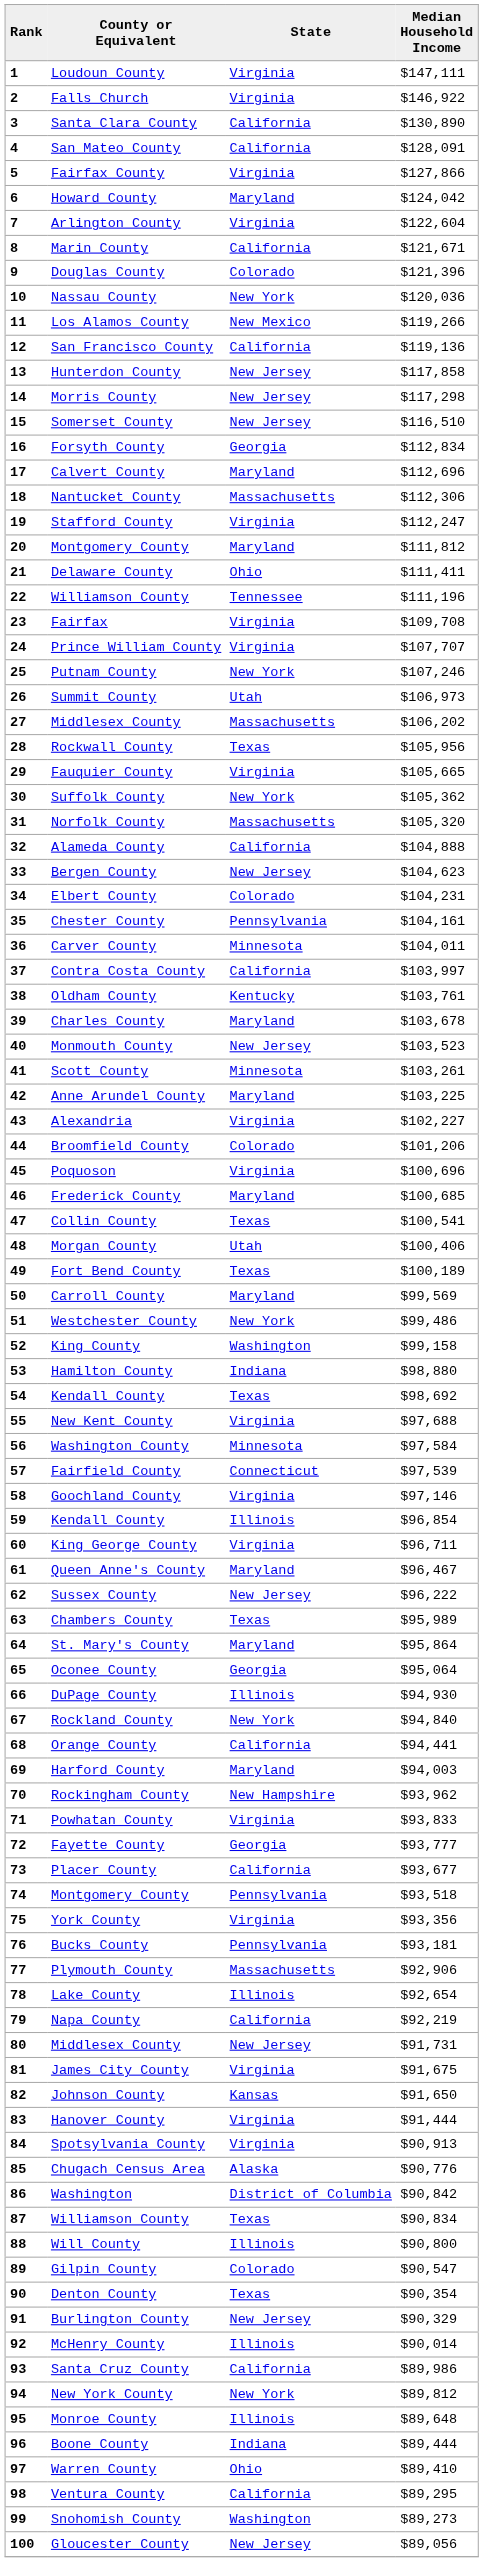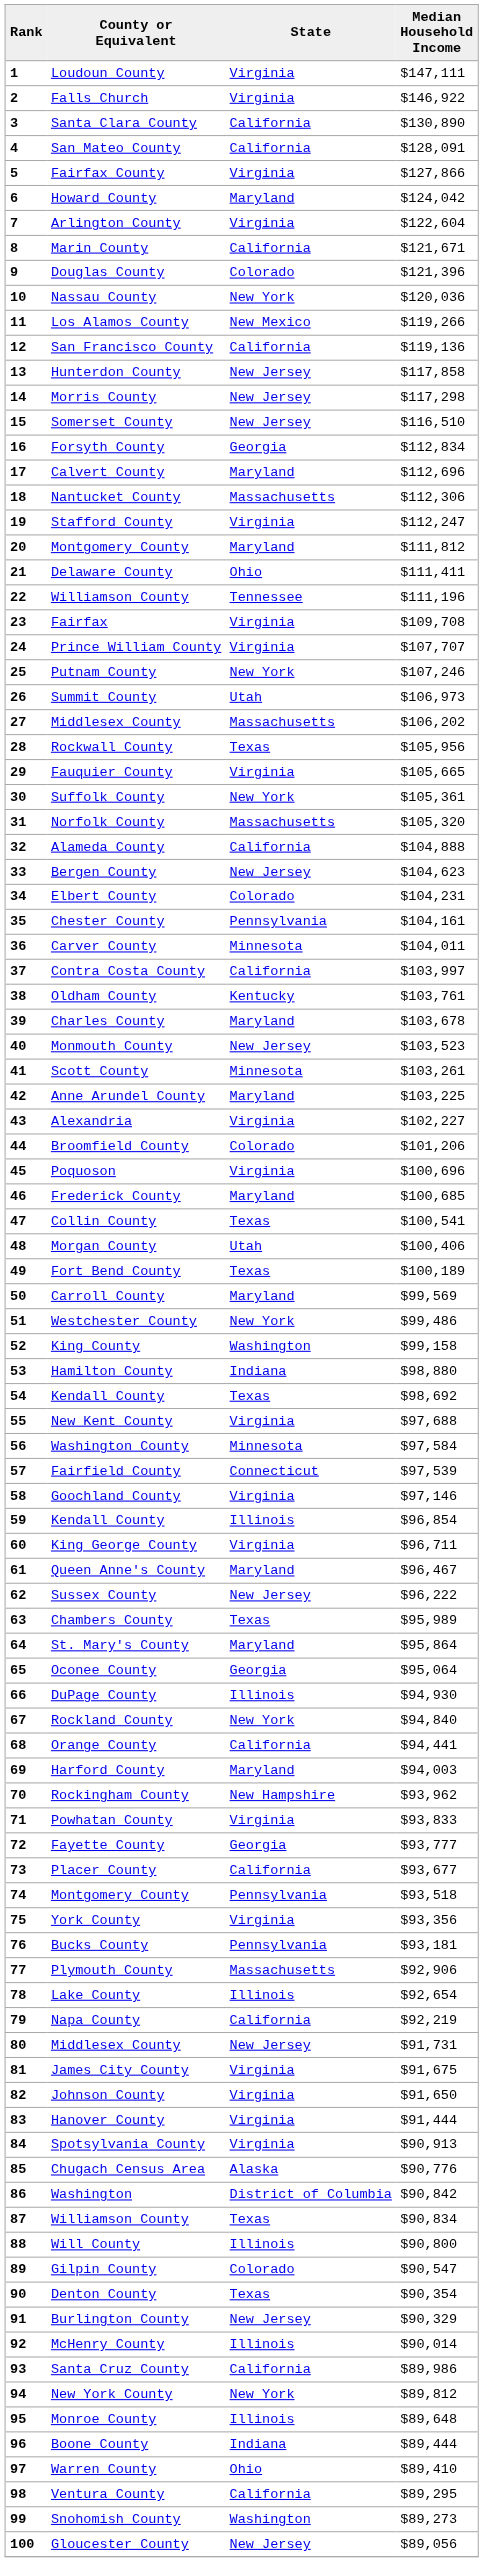 <table class="sortable" cellpadding="4" cellspacing="0" style="margin:auto; clear:both; border:1px solid #aaa; border-collapse:collapse;">
 <tr style="background:#efefef;">
 <th>Rank</th>
 <th>County or<br>Equivalent</th>
 <th>State</th>
 <th>Median<br>Household<br>Income</th>
 </tr>
 <tr style="border-top: 1px solid #aaa; vertical-align: top">
 <td><strong>1</strong></td>
 <td><a href='#'>Loudoun County</a></td>
 <td> <a href='#'>Virginia</a></td>
 <td>$147,111</td>
 </tr>
 <tr style="border-top: 1px solid #aaa; vertical-align: top">
 <td><strong>2</strong></td>
 <td><a href='#'>Falls Church</a></td>
 <td> <a href='#'>Virginia</a></td>
 <td>$146,922</td>
 </tr>
 <tr style="border-top: 1px solid #aaa; vertical-align: top">
 <td><strong>3</strong></td>
 <td><a href='#'>Santa Clara County</a></td>
 <td> <a href='#'>California</a></td>
 <td>$130,890</td>
 </tr>
 <tr style="border-top: 1px solid #aaa; vertical-align: top">
 <td><strong>4</strong></td>
 <td><a href='#'>San Mateo County</a></td>
 <td> <a href='#'>California</a></td>
 <td>$128,091</td>
 </tr>
 <tr style="border-top: 1px solid #aaa; vertical-align: top">
 <td><strong>5</strong></td>
 <td><a href='#'>Fairfax County</a></td>
 <td> <a href='#'>Virginia</a></td>
 <td>$127,866</td>
 </tr>
 <tr style="border-top: 1px solid #aaa; vertical-align: top">
 <td><strong>6</strong></td>
 <td><a href='#'>Howard County</a></td>
 <td> <a href='#'>Maryland</a></td>
 <td>$124,042</td>
 </tr>
 <tr style="border-top: 1px solid #aaa; vertical-align: top">
 <td><strong>7</strong></td>
 <td><a href='#'>Arlington County</a></td>
 <td> <a href='#'>Virginia</a></td>
 <td>$122,604</td>
 </tr>
 <tr style="border-top: 1px solid #aaa; vertical-align: top">
 <td><strong>8</strong></td>
 <td><a href='#'>Marin County</a></td>
 <td> <a href='#'>California</a></td>
 <td>$121,671</td>
 </tr>
 <tr style="border-top: 1px solid #aaa; vertical-align: top">
 <td><strong>9</strong></td>
 <td><a href='#'>Douglas County</a></td>
 <td> <a href='#'>Colorado</a></td>
 <td>$121,396</td>
 </tr>
 <tr style="border-top: 1px solid #aaa; vertical-align: top">
 <td><strong>10</strong></td>
 <td><a href='#'>Nassau County</a></td>
 <td> <a href='#'>New York</a></td>
 <td>$120,036</td>
 </tr>
 <tr style="border-top: 1px solid #aaa; vertical-align: top">
 <td><strong>11</strong></td>
 <td><a href='#'>Los Alamos County</a></td>
 <td> <a href='#'>New Mexico</a></td>
 <td>$119,266</td>
 </tr>
 <tr style="border-top: 1px solid #aaa; vertical-align: top">
 <td><strong>12</strong></td>
 <td><a href='#'>San Francisco County</a></td>
 <td> <a href='#'>California</a></td>
 <td>$119,136</td>
 </tr>
 <tr style="border-top: 1px solid #aaa; vertical-align: top">
 <td><strong>13</strong></td>
 <td><a href='#'>Hunterdon County</a></td>
 <td> <a href='#'>New Jersey</a></td>
 <td>$117,858</td>
 </tr>
 <tr style="border-top: 1px solid #aaa; vertical-align: top">
 <td><strong>14</strong></td>
 <td><a href='#'>Morris County</a></td>
 <td> <a href='#'>New Jersey</a></td>
 <td>$117,298</td>
 </tr>
 <tr style="border-top: 1px solid #aaa; vertical-align: top">
 <td><strong>15</strong></td>
 <td><a href='#'>Somerset County</a></td>
 <td> <a href='#'>New Jersey</a></td>
 <td>$116,510</td>
 </tr>
 <tr style="border-top: 1px solid #aaa; vertical-align: top">
 <td><strong>16</strong></td>
 <td><a href='#'>Forsyth County</a></td>
 <td> <a href='#'>Georgia</a></td>
 <td>$112,834</td>
 </tr>
 <tr style="border-top: 1px solid #aaa; vertical-align: top">
 <td><strong>17</strong></td>
 <td><a href='#'>Calvert County</a></td>
 <td> <a href='#'>Maryland</a></td>
 <td>$112,696</td>
 </tr>
 <tr style="border-top: 1px solid #aaa; vertical-align: top">
 <td><strong>18</strong></td>
 <td><a href='#'>Nantucket County</a></td>
 <td> <a href='#'>Massachusetts</a></td>
 <td>$112,306</td>
 </tr>
 <tr style="border-top: 1px solid #aaa; vertical-align: top">
 <td><strong>19</strong></td>
 <td><a href='#'>Stafford County</a></td>
 <td> <a href='#'>Virginia</a></td>
 <td>$112,247</td>
 </tr>
 <tr style="border-top: 1px solid #aaa; vertical-align: top">
 <td><strong>20</strong></td>
 <td><a href='#'>Montgomery County</a></td>
 <td> <a href='#'>Maryland</a></td>
 <td>$111,812</td>
 </tr>
 <tr style="border-top: 1px solid #aaa; vertical-align: top">
 <td><strong>21</strong></td>
 <td><a href='#'>Delaware County</a></td>
 <td> <a href='#'>Ohio</a></td>
 <td>$111,411</td>
 </tr>
 <tr style="border-top: 1px solid #aaa; vertical-align: top">
 <td><strong>22</strong></td>
 <td><a href='#'>Williamson County</a></td>
 <td> <a href='#'>Tennessee</a></td>
 <td>$111,196</td>
 </tr>
 <tr style="border-top: 1px solid #aaa; vertical-align: top">
 <td><strong>23</strong></td>
 <td><a href='#'>Fairfax</a></td>
 <td> <a href='#'>Virginia</a></td>
 <td>$109,708</td>
 </tr>
 <tr style="border-top: 1px solid #aaa; vertical-align: top">
 <td><strong>24</strong></td>
 <td><a href='#'>Prince William County</a></td>
 <td> <a href='#'>Virginia</a></td>
 <td>$107,707</td>
 </tr>
 <tr style="border-top: 1px solid #aaa; vertical-align: top">
 <td><strong>25</strong></td>
 <td><a href='#'>Putnam County</a></td>
 <td> <a href='#'>New York</a></td>
 <td>$107,246</td>
 </tr>
 <tr style="border-top: 1px solid #aaa; vertical-align: top">
 <td><strong>26</strong></td>
 <td><a href='#'>Summit County</a></td>
 <td> <a href='#'>Utah</a></td>
 <td>$106,973</td>
 </tr>
 <tr style="border-top: 1px solid #aaa; vertical-align: top">
 <td><strong>27</strong></td>
 <td><a href='#'>Middlesex County</a></td>
 <td> <a href='#'>Massachusetts</a></td>
 <td>$106,202</td>
 </tr>
 <tr style="border-top: 1px solid #aaa; vertical-align: top">
 <td><strong>28</strong></td>
 <td><a href='#'>Rockwall County</a></td>
 <td> <a href='#'>Texas</a></td>
 <td>$105,956</td>
 </tr>
 <tr style="border-top: 1px solid #aaa; vertical-align: top">
 <td><strong>29</strong></td>
 <td><a href='#'>Fauquier County</a></td>
 <td> <a href='#'>Virginia</a></td>
 <td>$105,665</td>
 </tr>
 <tr style="border-top: 1px solid #aaa; vertical-align: top">
 <td><strong>30</strong></td>
 <td><a href='#'>Suffolk County</a></td>
 <td> <a href='#'>New York</a></td>
-<td>$105,362</td>
+<td>$105,361</td>
 </tr>
 <tr style="border-top: 1px solid #aaa; vertical-align: top">
 <td><strong>31</strong></td>
 <td><a href='#'>Norfolk County</a></td>
 <td> <a href='#'>Massachusetts</a></td>
 <td>$105,320</td>
 </tr>
 <tr style="border-top: 1px solid #aaa; vertical-align: top">
 <td><strong>32</strong></td>
 <td><a href='#'>Alameda County</a></td>
 <td> <a href='#'>California</a></td>
 <td>$104,888</td>
 </tr>
 <tr style="border-top: 1px solid #aaa; vertical-align: top">
 <td><strong>33</strong></td>
 <td><a href='#'>Bergen County</a></td>
 <td> <a href='#'>New Jersey</a></td>
 <td>$104,623</td>
 </tr>
 <tr style="border-top: 1px solid #aaa; vertical-align: top">
 <td><strong>34</strong></td>
 <td><a href='#'>Elbert County</a></td>
 <td> <a href='#'>Colorado</a></td>
 <td>$104,231</td>
 </tr>
 <tr style="border-top: 1px solid #aaa; vertical-align: top">
 <td><strong>35</strong></td>
 <td><a href='#'>Chester County</a></td>
 <td> <a href='#'>Pennsylvania</a></td>
 <td>$104,161</td>
 </tr>
 <tr style="border-top: 1px solid #aaa; vertical-align: top">
 <td><strong>36</strong></td>
 <td><a href='#'>Carver County</a></td>
 <td> <a href='#'>Minnesota</a></td>
 <td>$104,011</td>
 </tr>
 <tr style="border-top: 1px solid #aaa; vertical-align: top">
 <td><strong>37</strong></td>
 <td><a href='#'>Contra Costa County</a></td>
 <td> <a href='#'>California</a></td>
 <td>$103,997</td>
 </tr>
 <tr style="border-top: 1px solid #aaa; vertical-align: top">
 <td><strong>38</strong></td>
 <td><a href='#'>Oldham County</a></td>
 <td> <a href='#'>Kentucky</a></td>
 <td>$103,761</td>
 </tr>
 <tr style="border-top: 1px solid #aaa; vertical-align: top">
 <td><strong>39</strong></td>
 <td><a href='#'>Charles County</a></td>
 <td> <a href='#'>Maryland</a></td>
 <td>$103,678</td>
 </tr>
 <tr style="border-top: 1px solid #aaa; vertical-align: top">
 <td><strong>40</strong></td>
 <td><a href='#'>Monmouth County</a></td>
 <td> <a href='#'>New Jersey</a></td>
 <td>$103,523</td>
 </tr>
 <tr style="border-top: 1px solid #aaa; vertical-align: top">
 <td><strong>41</strong></td>
 <td><a href='#'>Scott County</a></td>
 <td> <a href='#'>Minnesota</a></td>
 <td>$103,261</td>
 </tr>
 <tr style="border-top: 1px solid #aaa; vertical-align: top">
 <td><strong>42</strong></td>
 <td><a href='#'>Anne Arundel County</a></td>
 <td> <a href='#'>Maryland</a></td>
 <td>$103,225</td>
 </tr>
 <tr style="border-top: 1px solid #aaa; vertical-align: top">
 <td><strong>43</strong></td>
 <td><a href='#'>Alexandria</a></td>
 <td> <a href='#'>Virginia</a></td>
 <td>$102,227</td>
 </tr>
 <tr style="border-top: 1px solid #aaa; vertical-align: top">
 <td><strong>44</strong></td>
 <td><a href='#'>Broomfield County</a></td>
 <td> <a href='#'>Colorado</a></td>
 <td>$101,206</td>
 </tr>
 <tr style="border-top: 1px solid #aaa; vertical-align: top">
 <td><strong>45</strong></td>
 <td><a href='#'>Poquoson</a></td>
 <td> <a href='#'>Virginia</a></td>
 <td>$100,696</td>
 </tr>
 <tr style="border-top: 1px solid #aaa; vertical-align: top">
 <td><strong>46</strong></td>
 <td><a href='#'>Frederick County</a></td>
 <td> <a href='#'>Maryland</a></td>
 <td>$100,685</td>
 </tr>
 <tr style="border-top: 1px solid #aaa; vertical-align: top">
 <td><strong>47</strong></td>
 <td><a href='#'>Collin County</a></td>
 <td> <a href='#'>Texas</a></td>
 <td>$100,541</td>
 </tr>
 <tr style="border-top: 1px solid #aaa; vertical-align: top">
 <td><strong>48</strong></td>
 <td><a href='#'>Morgan County</a></td>
 <td> <a href='#'>Utah</a></td>
 <td>$100,406</td>
 </tr>
 <tr style="border-top: 1px solid #aaa; vertical-align: top">
 <td><strong>49</strong></td>
 <td><a href='#'>Fort Bend County</a></td>
 <td> <a href='#'>Texas</a></td>
 <td>$100,189</td>
 </tr>
 <tr style="border-top: 1px solid #aaa; vertical-align: top">
 <td><strong>50</strong></td>
 <td><a href='#'>Carroll County</a></td>
 <td> <a href='#'>Maryland</a></td>
 <td>$99,569</td>
 </tr>
 <tr style="border-top: 1px solid #aaa; vertical-align: top">
 <td><strong>51</strong></td>
 <td><a href='#'>Westchester County</a></td>
 <td> <a href='#'>New York</a></td>
 <td>$99,486</td>
 </tr>
 <tr style="border-top: 1px solid #aaa; vertical-align: top">
 <td><strong>52</strong></td>
 <td><a href='#'>King County</a></td>
 <td> <a href='#'>Washington</a></td>
 <td>$99,158</td>
 </tr>
 <tr style="border-top: 1px solid #aaa; vertical-align: top">
 <td><strong>53</strong></td>
 <td><a href='#'>Hamilton County</a></td>
 <td> <a href='#'>Indiana</a></td>
 <td>$98,880</td>
 </tr>
 <tr style="border-top: 1px solid #aaa; vertical-align: top">
 <td><strong>54</strong></td>
 <td><a href='#'>Kendall County</a></td>
 <td> <a href='#'>Texas</a></td>
 <td>$98,692</td>
 </tr>
 <tr style="border-top: 1px solid #aaa; vertical-align: top">
 <td><strong>55</strong></td>
 <td><a href='#'>New Kent County</a></td>
 <td> <a href='#'>Virginia</a></td>
 <td>$97,688</td>
 </tr>
 <tr style="border-top: 1px solid #aaa; vertical-align: top">
 <td><strong>56</strong></td>
 <td><a href='#'>Washington County</a></td>
 <td> <a href='#'>Minnesota</a></td>
 <td>$97,584</td>
 </tr>
 <tr style="border-top: 1px solid #aaa; vertical-align: top">
 <td><strong>57</strong></td>
 <td><a href='#'>Fairfield County</a></td>
 <td> <a href='#'>Connecticut</a></td>
 <td>$97,539</td>
 </tr>
 <tr style="border-top: 1px solid #aaa; vertical-align: top">
 <td><strong>58</strong></td>
 <td><a href='#'>Goochland County</a></td>
 <td> <a href='#'>Virginia</a></td>
 <td>$97,146</td>
 </tr>
 <tr style="border-top: 1px solid #aaa; vertical-align: top">
 <td><strong>59</strong></td>
 <td><a href='#'>Kendall County</a></td>
 <td> <a href='#'>Illinois</a></td>
 <td>$96,854</td>
 </tr>
 <tr style="border-top: 1px solid #aaa; vertical-align: top">
 <td><strong>60</strong></td>
 <td><a href='#'>King George County</a></td>
 <td> <a href='#'>Virginia</a></td>
 <td>$96,711</td>
 </tr>
 <tr style="border-top: 1px solid #aaa; vertical-align: top">
 <td><strong>61</strong></td>
 <td><a href='#'>Queen Anne's County</a></td>
 <td> <a href='#'>Maryland</a></td>
 <td>$96,467</td>
 </tr>
 <tr style="border-top: 1px solid #aaa; vertical-align: top">
 <td><strong>62</strong></td>
 <td><a href='#'>Sussex County</a></td>
 <td> <a href='#'>New Jersey</a></td>
 <td>$96,222</td>
 </tr>
 <tr style="border-top: 1px solid #aaa; vertical-align: top">
 <td><strong>63</strong></td>
 <td><a href='#'>Chambers County</a></td>
 <td> <a href='#'>Texas</a></td>
 <td>$95,989</td>
 </tr>
 <tr style="border-top: 1px solid #aaa; vertical-align: top">
 <td><strong>64</strong></td>
 <td><a href='#'>St. Mary's County</a></td>
 <td> <a href='#'>Maryland</a></td>
 <td>$95,864</td>
 </tr>
 <tr style="border-top: 1px solid #aaa; vertical-align: top">
 <td><strong>65</strong></td>
 <td><a href='#'>Oconee County</a></td>
 <td> <a href='#'>Georgia</a></td>
 <td>$95,064</td>
 </tr>
 <tr style="border-top: 1px solid #aaa; vertical-align: top">
 <td><strong>66</strong></td>
 <td><a href='#'>DuPage County</a></td>
 <td> <a href='#'>Illinois</a></td>
 <td>$94,930</td>
 </tr>
 <tr style="border-top: 1px solid #aaa; vertical-align: top">
 <td><strong>67</strong></td>
 <td><a href='#'>Rockland County</a></td>
 <td> <a href='#'>New York</a></td>
 <td>$94,840</td>
 </tr>
 <tr style="border-top: 1px solid #aaa; vertical-align: top">
 <td><strong>68</strong></td>
 <td><a href='#'>Orange County</a></td>
 <td> <a href='#'>California</a></td>
 <td>$94,441</td>
 </tr>
 <tr style="border-top: 1px solid #aaa; vertical-align: top">
 <td><strong>69</strong></td>
 <td><a href='#'>Harford County</a></td>
 <td> <a href='#'>Maryland</a></td>
 <td>$94,003</td>
 </tr>
 <tr style="border-top: 1px solid #aaa; vertical-align: top">
 <td><strong>70</strong></td>
 <td><a href='#'>Rockingham County</a></td>
 <td> <a href='#'>New Hampshire</a></td>
 <td>$93,962</td>
 </tr>
 <tr style="border-top: 1px solid #aaa; vertical-align: top">
 <td><strong>71</strong></td>
 <td><a href='#'>Powhatan County</a></td>
 <td> <a href='#'>Virginia</a></td>
 <td>$93,833</td>
 </tr>
 <tr style="border-top: 1px solid #aaa; vertical-align: top">
 <td><strong>72</strong></td>
 <td><a href='#'>Fayette County</a></td>
 <td> <a href='#'>Georgia</a></td>
 <td>$93,777</td>
 </tr>
 <tr style="border-top: 1px solid #aaa; vertical-align: top">
 <td><strong>73</strong></td>
 <td><a href='#'>Placer County</a></td>
 <td> <a href='#'>California</a></td>
 <td>$93,677</td>
 </tr>
 <tr style="border-top: 1px solid #aaa; vertical-align: top">
 <td><strong>74</strong></td>
 <td><a href='#'>Montgomery County</a></td>
 <td> <a href='#'>Pennsylvania</a></td>
 <td>$93,518</td>
 </tr>
 <tr style="border-top: 1px solid #aaa; vertical-align: top">
 <td><strong>75</strong></td>
 <td><a href='#'>York County</a></td>
 <td> <a href='#'>Virginia</a></td>
 <td>$93,356</td>
 </tr>
 <tr style="border-top: 1px solid #aaa; vertical-align: top">
 <td><strong>76</strong></td>
 <td><a href='#'>Bucks County</a></td>
 <td> <a href='#'>Pennsylvania</a></td>
 <td>$93,181</td>
 </tr>
 <tr style="border-top: 1px solid #aaa; vertical-align: top">
 <td><strong>77</strong></td>
 <td><a href='#'>Plymouth County</a></td>
 <td> <a href='#'>Massachusetts</a></td>
 <td>$92,906</td>
 </tr>
 <tr style="border-top: 1px solid #aaa; vertical-align: top">
 <td><strong>78</strong></td>
 <td><a href='#'>Lake County</a></td>
 <td> <a href='#'>Illinois</a></td>
 <td>$92,654</td>
 </tr>
 <tr style="border-top: 1px solid #aaa; vertical-align: top">
 <td><strong>79</strong></td>
 <td><a href='#'>Napa County</a></td>
 <td> <a href='#'>California</a></td>
 <td>$92,219</td>
 </tr>
 <tr style="border-top: 1px solid #aaa; vertical-align: top">
 <td><strong>80</strong></td>
 <td><a href='#'>Middlesex County</a></td>
 <td> <a href='#'>New Jersey</a></td>
 <td>$91,731</td>
 </tr>
 <tr style="border-top: 1px solid #aaa; vertical-align: top">
 <td><strong>81</strong></td>
 <td><a href='#'>James City County</a></td>
 <td> <a href='#'>Virginia</a></td>
 <td>$91,675</td>
 </tr>
 <tr style="border-top: 1px solid #aaa; vertical-align: top">
 <td><strong>82</strong></td>
 <td><a href='#'>Johnson County</a></td>
-<td> <a href='#'>Kansas</a></td>
+<td> <a href='#'>Virginia</a></td>
 <td>$91,650</td>
 </tr>
 <tr style="border-top: 1px solid #aaa; vertical-align: top">
 <td><strong>83</strong></td>
 <td><a href='#'>Hanover County</a></td>
 <td> <a href='#'>Virginia</a></td>
 <td>$91,444</td>
 </tr>
 <tr style="border-top: 1px solid #aaa; vertical-align: top">
 <td><strong>84</strong></td>
 <td><a href='#'>Spotsylvania County</a></td>
 <td> <a href='#'>Virginia</a></td>
 <td>$90,913</td>
 </tr>
 <tr style="border-top: 1px solid #aaa; vertical-align: top">
 <td><strong>85</strong></td>
 <td><a href='#'>Chugach Census Area</a></td>
 <td> <a href='#'>Alaska</a></td>
 <td>$90,776</td>
 </tr>
 <tr style="border-top: 1px solid #aaa; vertical-align: top">
 <td><strong>86</strong></td>
 <td><a href='#'>Washington</a></td>
 <td> <a href='#'>District of Columbia</a></td>
 <td>$90,842</td>
 </tr>
 <tr style="border-top: 1px solid #aaa; vertical-align: top">
 <td><strong>87</strong></td>
 <td><a href='#'>Williamson County</a></td>
 <td> <a href='#'>Texas</a></td>
 <td>$90,834</td>
 </tr>
 <tr style="border-top: 1px solid #aaa; vertical-align: top">
 <td><strong>88</strong></td>
 <td><a href='#'>Will County</a></td>
 <td> <a href='#'>Illinois</a></td>
 <td>$90,800</td>
 </tr>
 <tr style="border-top: 1px solid #aaa; vertical-align: top">
 <td><strong>89</strong></td>
 <td><a href='#'>Gilpin County</a></td>
 <td> <a href='#'>Colorado</a></td>
 <td>$90,547</td>
 </tr>
 <tr style="border-top: 1px solid #aaa; vertical-align: top">
 <td><strong>90</strong></td>
 <td><a href='#'>Denton County</a></td>
 <td> <a href='#'>Texas</a></td>
 <td>$90,354</td>
 </tr>
 <tr style="border-top: 1px solid #aaa; vertical-align: top">
 <td><strong>91</strong></td>
 <td><a href='#'>Burlington County</a></td>
 <td> <a href='#'>New Jersey</a></td>
 <td>$90,329</td>
 </tr>
 <tr style="border-top: 1px solid #aaa; vertical-align: top">
 <td><strong>92</strong></td>
 <td><a href='#'>McHenry County</a></td>
 <td> <a href='#'>Illinois</a></td>
 <td>$90,014</td>
 </tr>
 <tr style="border-top: 1px solid #aaa; vertical-align: top">
 <td><strong>93</strong></td>
 <td><a href='#'>Santa Cruz County</a></td>
 <td> <a href='#'>California</a></td>
 <td>$89,986</td>
 </tr>
 <tr style="border-top: 1px solid #aaa; vertical-align: top">
 <td><strong>94</strong></td>
 <td><a href='#'>New York County</a></td>
 <td> <a href='#'>New York</a></td>
 <td>$89,812</td>
 </tr>
 <tr style="border-top: 1px solid #aaa; vertical-align: top">
 <td><strong>95</strong></td>
 <td><a href='#'>Monroe County</a></td>
 <td> <a href='#'>Illinois</a></td>
 <td>$89,648</td>
 </tr>
 <tr style="border-top: 1px solid #aaa; vertical-align: top">
 <td><strong>96</strong></td>
 <td><a href='#'>Boone County</a></td>
 <td> <a href='#'>Indiana</a></td>
 <td>$89,444</td>
 </tr>
 <tr style="border-top: 1px solid #aaa; vertical-align: top">
 <td><strong>97</strong></td>
 <td><a href='#'>Warren County</a></td>
 <td> <a href='#'>Ohio</a></td>
 <td>$89,410</td>
 </tr>
 <tr style="border-top: 1px solid #aaa; vertical-align: top">
 <td><strong>98</strong></td>
 <td><a href='#'>Ventura County</a></td>
 <td> <a href='#'>California</a></td>
 <td>$89,295</td>
 </tr>
 <tr style="border-top: 1px solid #aaa; vertical-align: top">
 <td><strong>99</strong></td>
 <td><a href='#'>Snohomish County</a></td>
 <td> <a href='#'>Washington</a></td>
 <td>$89,273</td>
 </tr>
 <tr style="border-top: 1px solid #aaa; vertical-align: top">
 <td><strong>100</strong></td>
 <td><a href='#'>Gloucester County</a></td>
 <td> <a href='#'>New Jersey</a></td>
 <td>$89,056</td>
 </tr>
 <tr style="border-top: 1px solid #aaa; vertical-align: top">
 </tr>
 </table>
